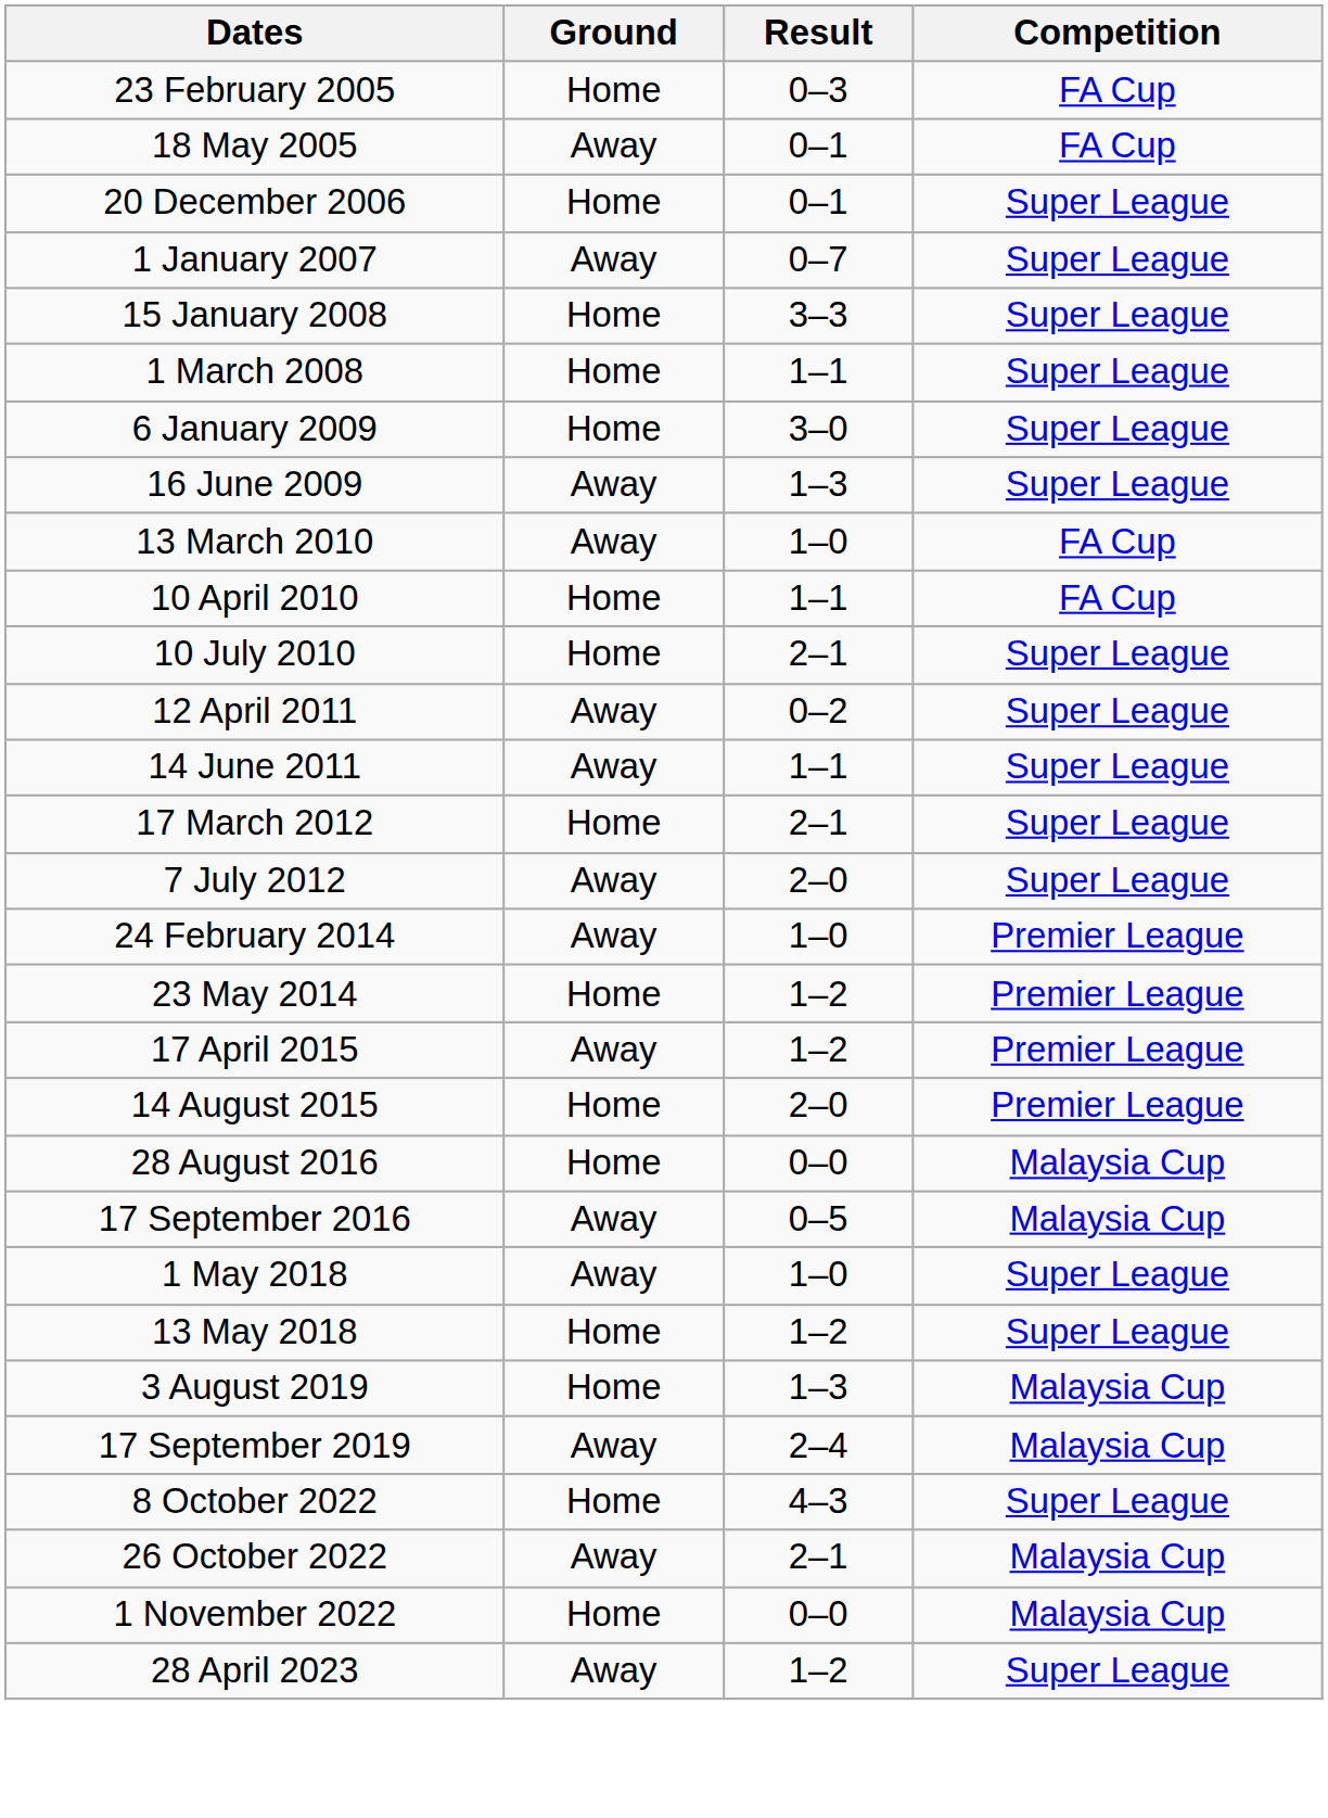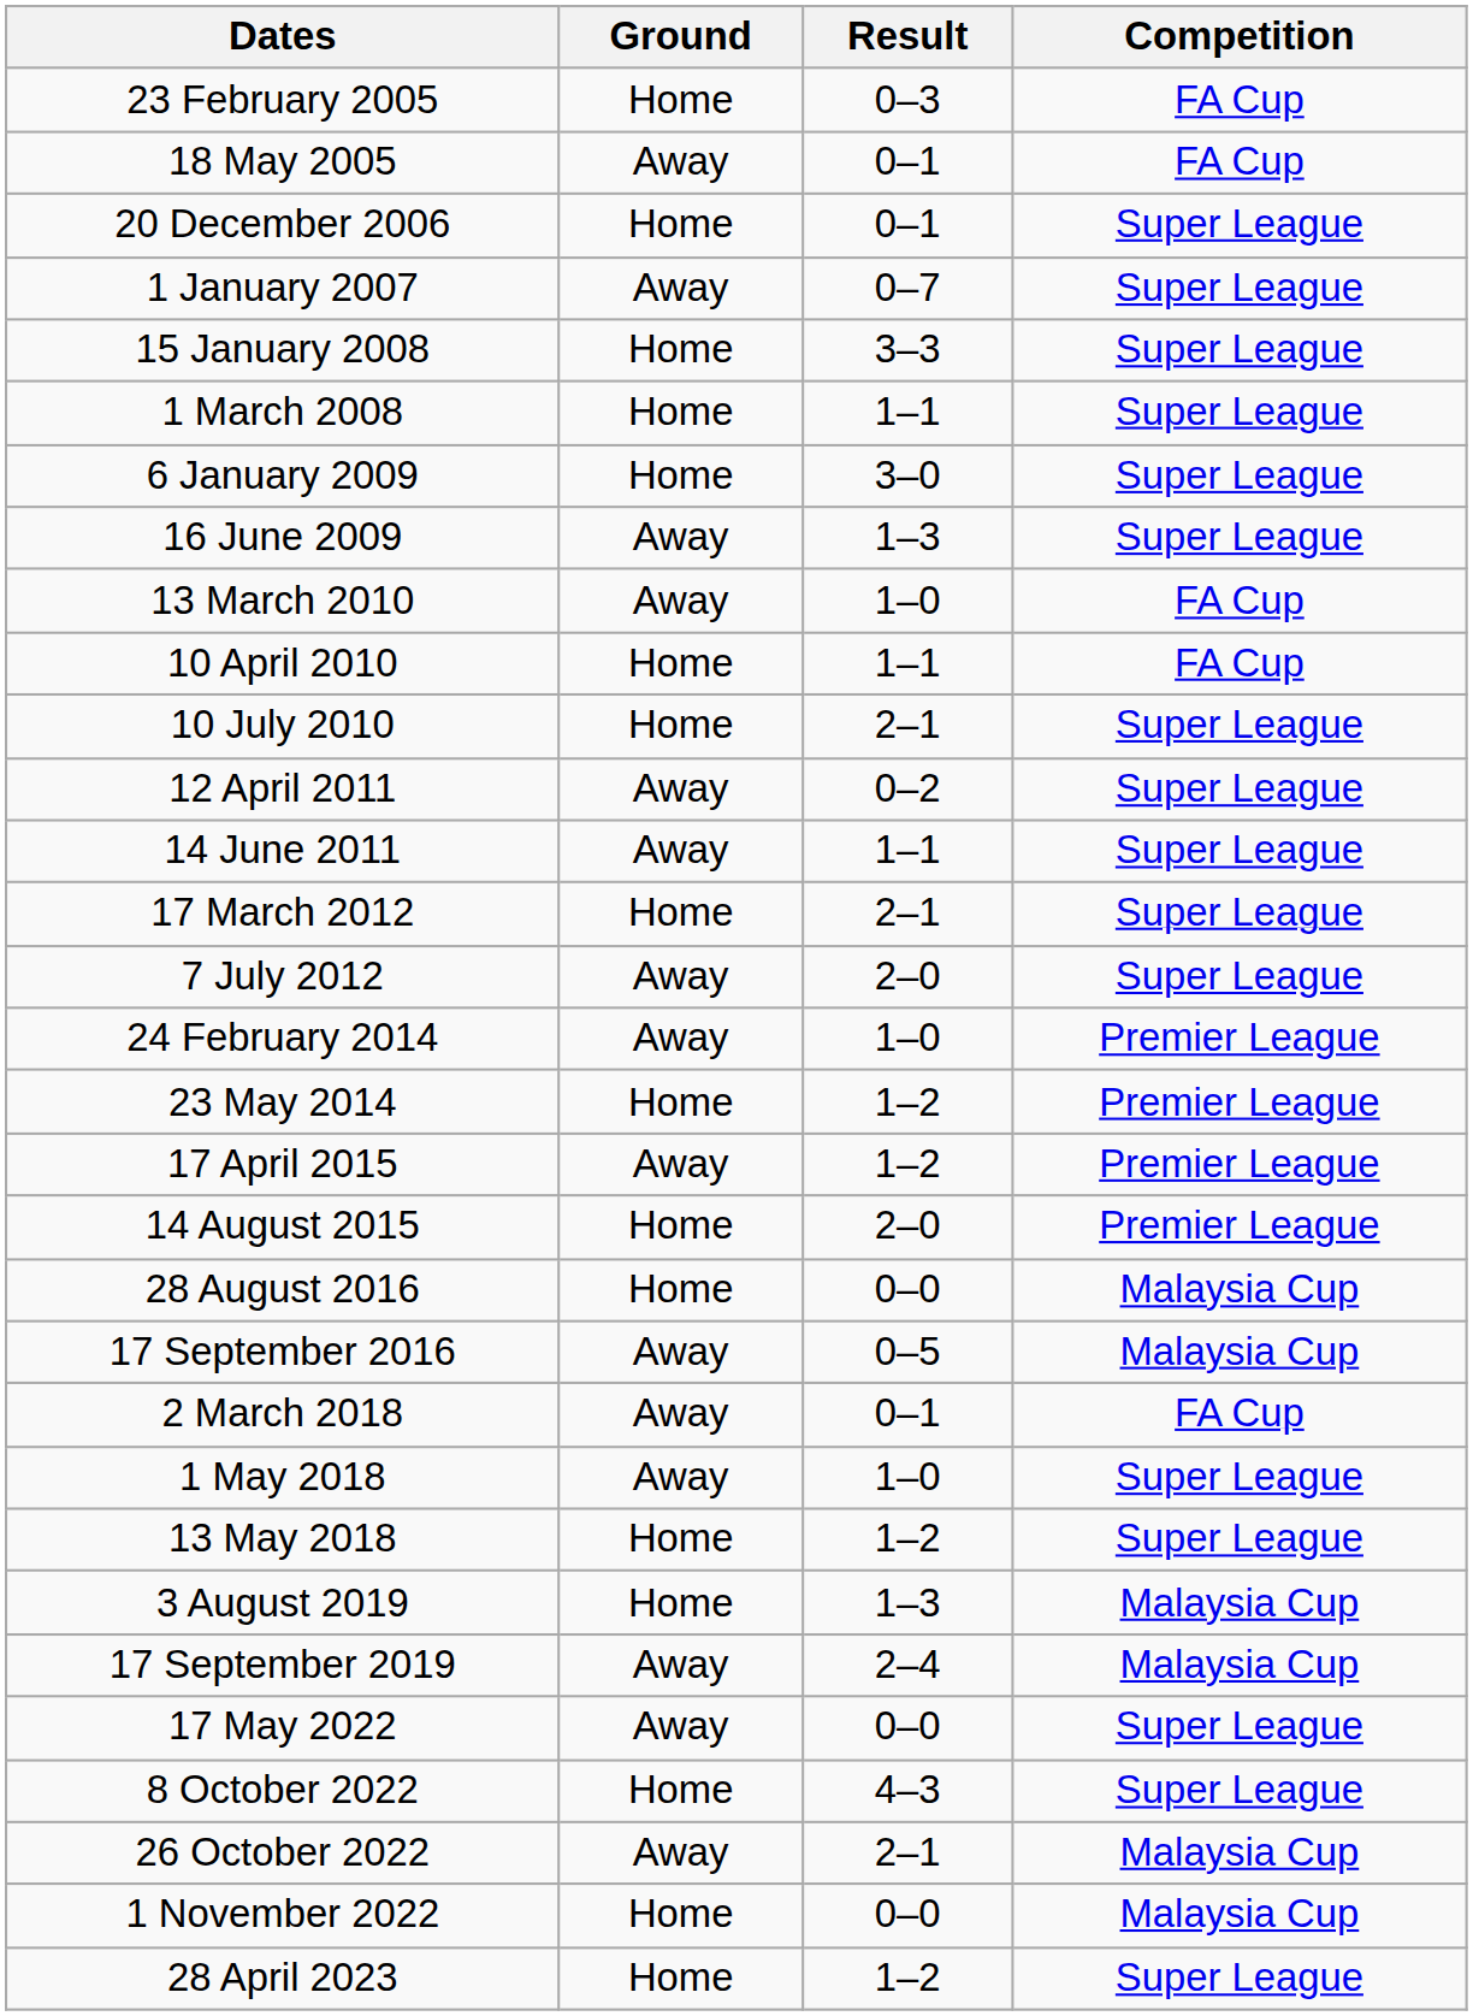 <table class="wikitable" style="width:95%;text-align:center">
 <tr>
 <th>Dates</th>
 <th>Ground</th>
 <th>Result</th>
 <th>Competition</th>
 </tr>
 <tr>
 <td>23 February 2005</td>
 <td>Home</td>
 <td>0–3</td>
 <td><a href='#'>FA Cup</a></td>
 </tr>
 <tr>
 <td>18 May 2005</td>
 <td>Away</td>
 <td>0–1</td>
 <td><a href='#'>FA Cup</a></td>
 </tr>
 <tr>
 <td>20 December 2006</td>
 <td>Home</td>
 <td>0–1</td>
 <td><a href='#'>Super League</a></td>
 </tr>
 <tr>
 <td>1 January 2007</td>
 <td>Away</td>
 <td>0–7</td>
 <td><a href='#'>Super League</a></td>
 </tr>
 <tr>
 <td>15 January 2008</td>
 <td>Home</td>
 <td>3–3</td>
 <td><a href='#'>Super League</a></td>
 </tr>
 <tr>
 <td>1 March 2008</td>
 <td>Home</td>
 <td>1–1</td>
 <td><a href='#'>Super League</a></td>
 </tr>
 <tr>
 <td>6 January 2009</td>
 <td>Home</td>
 <td>3–0</td>
 <td><a href='#'>Super League</a></td>
 </tr>
 <tr>
 <td>16 June 2009</td>
 <td>Away</td>
 <td>1–3</td>
 <td><a href='#'>Super League</a></td>
 </tr>
 <tr>
 <td>13 March 2010</td>
 <td>Away</td>
 <td>1–0</td>
 <td><a href='#'>FA Cup</a></td>
 </tr>
 <tr>
 <td>10 April 2010</td>
 <td>Home</td>
 <td>1–1</td>
 <td><a href='#'>FA Cup</a></td>
 </tr>
 <tr>
 <td>10 July 2010</td>
 <td>Home</td>
 <td>2–1</td>
 <td><a href='#'>Super League</a></td>
 </tr>
 <tr>
 <td>12 April 2011</td>
 <td>Away</td>
 <td>0–2</td>
 <td><a href='#'>Super League</a></td>
 </tr>
 <tr>
 <td>14 June 2011</td>
 <td>Away</td>
 <td>1–1</td>
 <td><a href='#'>Super League</a></td>
 </tr>
 <tr>
 <td>17 March 2012</td>
 <td>Home</td>
 <td>2–1</td>
 <td><a href='#'>Super League</a></td>
 </tr>
 <tr>
 <td>7 July 2012</td>
 <td>Away</td>
 <td>2–0</td>
 <td><a href='#'>Super League</a></td>
 </tr>
 <tr>
 <td>24 February 2014</td>
 <td>Away</td>
 <td>1–0</td>
 <td><a href='#'>Premier League</a></td>
 </tr>
 <tr>
 <td>23 May 2014</td>
 <td>Home</td>
 <td>1–2</td>
 <td><a href='#'>Premier League</a></td>
 </tr>
 <tr>
 <td>17 April 2015</td>
 <td>Away</td>
 <td>1–2</td>
 <td><a href='#'>Premier League</a></td>
 </tr>
 <tr>
 <td>14 August 2015</td>
 <td>Home</td>
 <td>2–0</td>
 <td><a href='#'>Premier League</a></td>
 </tr>
 <tr>
 <td>28 August 2016</td>
 <td>Home</td>
 <td>0–0</td>
 <td><a href='#'>Malaysia Cup</a></td>
 </tr>
 <tr>
 <td>17 September 2016</td>
 <td>Away</td>
 <td>0–5</td>
 <td><a href='#'>Malaysia Cup</a></td>
 </tr>
 <tr>
+<td>2 March 2018</td>
+<td>Away</td>
+<td>0–1</td>
+<td><a href='#'>FA Cup</a></td>
+</tr>
+<tr>
 <td>1 May 2018</td>
 <td>Away</td>
 <td>1–0</td>
 <td><a href='#'>Super League</a></td>
 </tr>
 <tr>
 <td>13 May 2018</td>
 <td>Home</td>
 <td>1–2</td>
 <td><a href='#'>Super League</a></td>
 </tr>
 <tr>
 <td>3 August 2019</td>
 <td>Home</td>
 <td>1–3</td>
 <td><a href='#'>Malaysia Cup</a></td>
 </tr>
 <tr>
 <td>17 September 2019</td>
 <td>Away</td>
 <td>2–4</td>
 <td><a href='#'>Malaysia Cup</a></td>
 </tr>
 <tr>
+<td>17 May 2022</td>
+<td>Away</td>
+<td>0–0</td>
+<td><a href='#'>Super League</a></td>
+</tr>
+<tr>
 <td>8 October 2022</td>
 <td>Home</td>
 <td>4–3</td>
 <td><a href='#'>Super League</a></td>
 </tr>
 <tr>
 <td>26 October 2022</td>
 <td>Away</td>
 <td>2–1</td>
 <td><a href='#'>Malaysia Cup</a></td>
 </tr>
 <tr>
 <td>1 November 2022</td>
 <td>Home</td>
 <td>0–0</td>
 <td><a href='#'>Malaysia Cup</a></td>
 </tr>
 <tr>
 <td>28 April 2023</td>
-<td>Away</td>
+<td>Home</td>
 <td>1–2</td>
 <td><a href='#'>Super League</a></td>
 </tr>
 </table>
